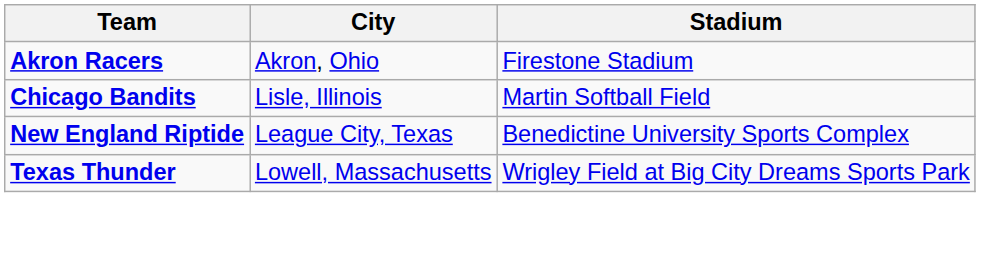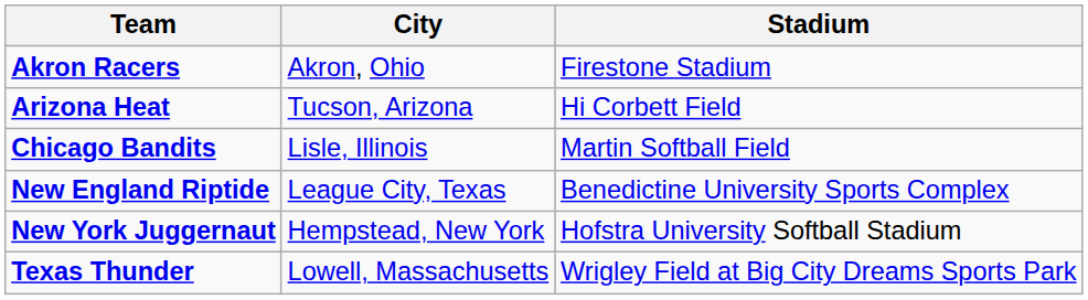 <table class="wikitable">
 <tr>
 <th>Team</th>
 <th>City</th>
 <th>Stadium</th>
 </tr>
 <tr>
 <td><strong><a href='#'>Akron Racers</a></strong></td>
 <td><a href='#'>Akron</a>, <a href='#'>Ohio</a></td>
 <td><a href='#'>Firestone Stadium</a></td>
 </tr>
 <tr>
+<td><strong><a href='#'>Arizona Heat</a></strong></td>
+<td><a href='#'>Tucson, Arizona</a></td>
+<td><a href='#'>Hi Corbett Field</a></td>
+</tr>
+<tr>
 <td><strong><a href='#'>Chicago Bandits</a></strong></td>
 <td><a href='#'>Lisle, Illinois</a></td>
 <td><a href='#'>Martin Softball Field</a></td>
 </tr>
 <tr>
 <td><strong><a href='#'>New England Riptide</a></strong></td>
 <td><a href='#'>League City, Texas</a></td>
 <td><a href='#'>Benedictine University Sports Complex</a></td>
 </tr>
 <tr>
+<td><strong><a href='#'>New York Juggernaut</a></strong></td>
+<td><a href='#'>Hempstead, New York</a></td>
+<td><a href='#'>Hofstra University</a> Softball Stadium</td>
+</tr>
+<tr>
 <td><strong><a href='#'>Texas Thunder</a></strong></td>
 <td><a href='#'>Lowell, Massachusetts</a></td>
 <td><a href='#'>Wrigley Field at Big City Dreams Sports Park</a></td>
 </tr>
 </table>
